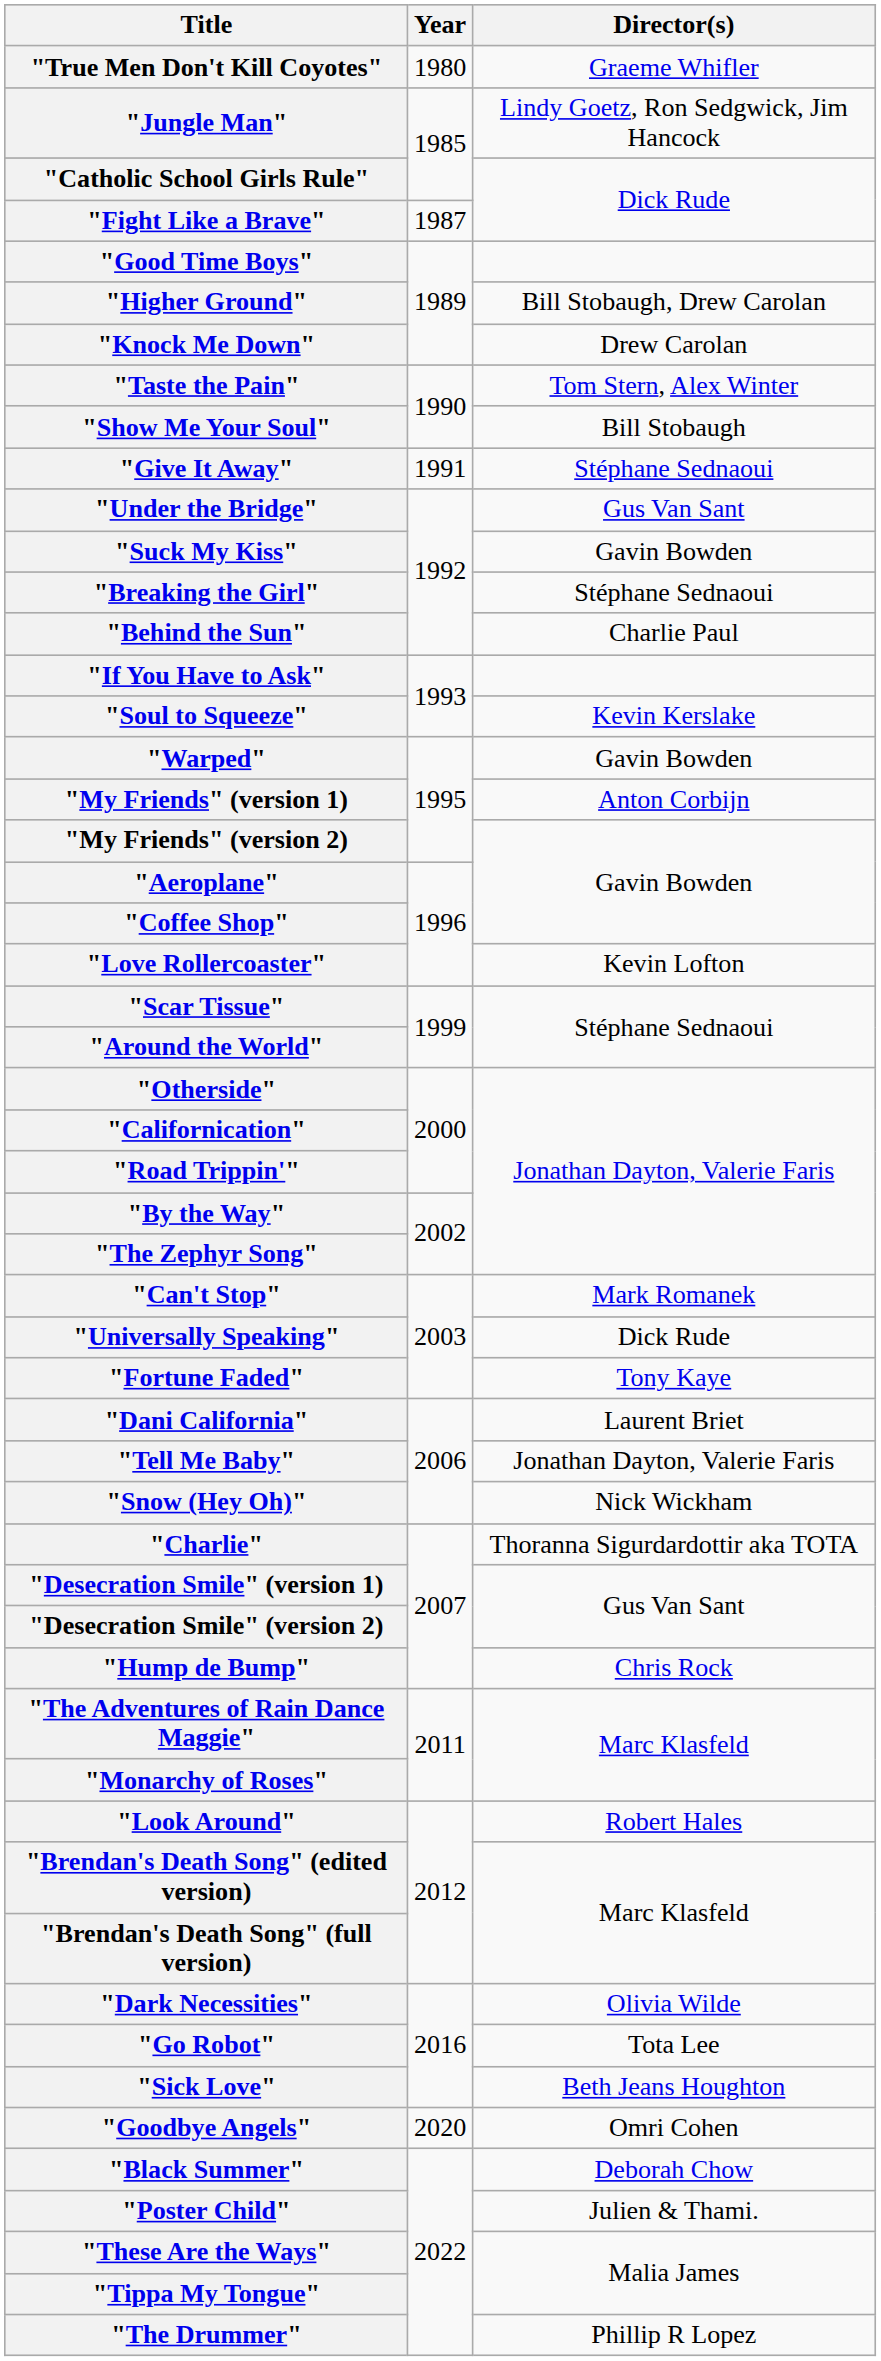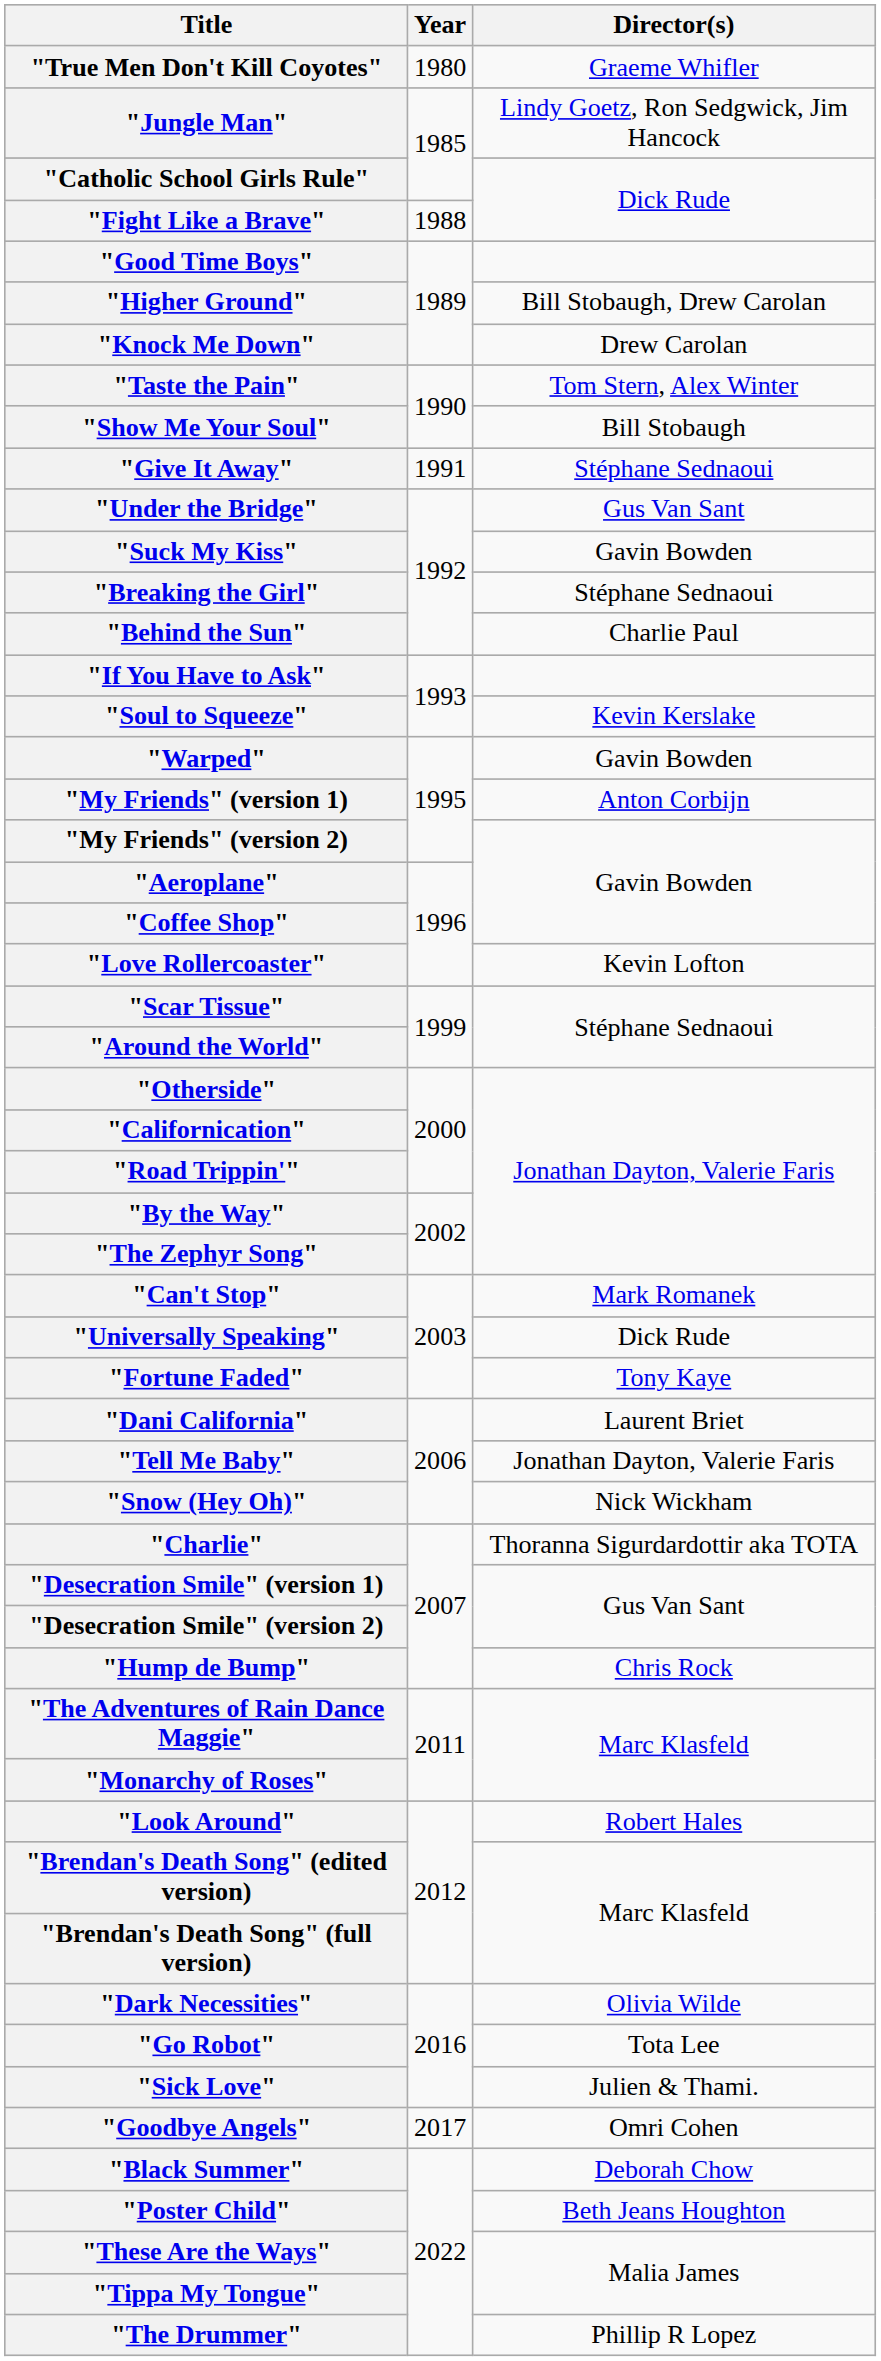 <table class="wikitable plainrowheaders" style="text-align:center;">
 <tr>
 <th scope="col" style="width:15em;">Title</th>
 <th scope="col" style="width:1em;">Year</th>
 <th scope="col" style="width:15em;">Director(s)</th>
 </tr>
 <tr>
 <th scope="row">"True Men Don't Kill Coyotes"</th>
 <td>1980</td>
 <td><a href='#'>Graeme Whifler</a></td>
 </tr>
 <tr>
 <th scope="row">"<a href='#'>Jungle Man</a>"</th>
 <td rowspan="2">1985</td>
 <td><a href='#'>Lindy Goetz</a>, Ron Sedgwick, Jim Hancock</td>
 </tr>
 <tr>
 <th scope="row">"Catholic School Girls Rule"</th>
 <td rowspan="2"><a href='#'>Dick Rude</a></td>
 </tr>
 <tr>
 <th scope="row">"<a href='#'>Fight Like a Brave</a>"</th>
-<td>1987</td>
+<td>1988</td>
 </tr>
 <tr>
 <th scope="row">"<a href='#'>Good Time Boys</a>"</th>
 <td rowspan="3">1989</td>
 <td></td>
 </tr>
 <tr>
 <th scope="row">"<a href='#'>Higher Ground</a>"</th>
 <td>Bill Stobaugh, Drew Carolan</td>
 </tr>
 <tr>
 <th scope="row">"<a href='#'>Knock Me Down</a>"</th>
 <td>Drew Carolan</td>
 </tr>
 <tr>
 <th scope="row">"<a href='#'>Taste the Pain</a>"</th>
 <td rowspan="2">1990</td>
 <td><a href='#'>Tom Stern</a>, <a href='#'>Alex Winter</a></td>
 </tr>
 <tr>
 <th scope="row">"<a href='#'>Show Me Your Soul</a>"</th>
 <td>Bill Stobaugh</td>
 </tr>
 <tr>
 <th scope="row">"<a href='#'>Give It Away</a>"</th>
 <td>1991</td>
 <td><a href='#'>Stéphane Sednaoui</a></td>
 </tr>
 <tr>
 <th scope="row">"<a href='#'>Under the Bridge</a>"</th>
 <td rowspan="4">1992</td>
 <td><a href='#'>Gus Van Sant</a></td>
 </tr>
 <tr>
 <th scope="row">"<a href='#'>Suck My Kiss</a>"</th>
 <td>Gavin Bowden</td>
 </tr>
 <tr>
 <th scope="row">"<a href='#'>Breaking the Girl</a>"</th>
 <td>Stéphane Sednaoui</td>
 </tr>
 <tr>
 <th scope="row">"<a href='#'>Behind the Sun</a>"</th>
 <td>Charlie Paul</td>
 </tr>
 <tr>
 <th scope="row">"<a href='#'>If You Have to Ask</a>"</th>
 <td rowspan="2">1993</td>
 <td></td>
 </tr>
 <tr>
 <th scope="row">"<a href='#'>Soul to Squeeze</a>"</th>
 <td><a href='#'>Kevin Kerslake</a></td>
 </tr>
 <tr>
 <th scope="row">"<a href='#'>Warped</a>"</th>
 <td rowspan="3">1995</td>
 <td>Gavin Bowden</td>
 </tr>
 <tr>
 <th scope="row">"<a href='#'>My Friends</a>" (version 1)</th>
 <td><a href='#'>Anton Corbijn</a></td>
 </tr>
 <tr>
 <th scope="row">"My Friends" (version 2)</th>
 <td rowspan="3">Gavin Bowden</td>
 </tr>
 <tr>
 <th scope="row">"<a href='#'>Aeroplane</a>"</th>
 <td rowspan="3">1996</td>
 </tr>
 <tr>
 <th scope="row">"<a href='#'>Coffee Shop</a>"</th>
 </tr>
 <tr>
 <th scope="row">"<a href='#'>Love Rollercoaster</a>"</th>
 <td>Kevin Lofton</td>
 </tr>
 <tr>
 <th scope="row">"<a href='#'>Scar Tissue</a>"</th>
 <td rowspan="2">1999</td>
 <td rowspan="2">Stéphane Sednaoui</td>
 </tr>
 <tr>
 <th scope="row">"<a href='#'>Around the World</a>"</th>
 </tr>
 <tr>
 <th scope="row">"<a href='#'>Otherside</a>"</th>
 <td rowspan="3">2000</td>
 <td rowspan="5"><a href='#'>Jonathan Dayton, Valerie Faris</a></td>
 </tr>
 <tr>
 <th scope="row">"<a href='#'>Californication</a>"</th>
 </tr>
 <tr>
 <th scope="row">"<a href='#'>Road Trippin'</a>"</th>
 </tr>
 <tr>
 <th scope="row">"<a href='#'>By the Way</a>"</th>
 <td rowspan="2">2002</td>
 </tr>
 <tr>
 <th scope="row">"<a href='#'>The Zephyr Song</a>"</th>
 </tr>
 <tr>
 <th scope="row">"<a href='#'>Can't Stop</a>"</th>
 <td rowspan="3">2003</td>
 <td><a href='#'>Mark Romanek</a></td>
 </tr>
 <tr>
 <th scope="row">"<a href='#'>Universally Speaking</a>"</th>
 <td>Dick Rude</td>
 </tr>
 <tr>
 <th scope="row">"<a href='#'>Fortune Faded</a>"</th>
 <td><a href='#'>Tony Kaye</a></td>
 </tr>
 <tr>
 <th scope="row">"<a href='#'>Dani California</a>"</th>
 <td rowspan="3">2006</td>
 <td>Laurent Briet</td>
 </tr>
 <tr>
 <th scope="row">"<a href='#'>Tell Me Baby</a>"</th>
 <td>Jonathan Dayton, Valerie Faris</td>
 </tr>
 <tr>
 <th scope="row">"<a href='#'>Snow (Hey Oh)</a>"</th>
 <td>Nick Wickham</td>
 </tr>
 <tr>
 <th scope="row">"<a href='#'>Charlie</a>"</th>
 <td rowspan="4">2007</td>
 <td>Thoranna Sigurdardottir aka TOTA</td>
 </tr>
 <tr>
 <th scope="row">"<a href='#'>Desecration Smile</a>" (version 1)</th>
 <td rowspan="2">Gus Van Sant</td>
 </tr>
 <tr>
 <th scope="row">"Desecration Smile" (version 2)</th>
 </tr>
 <tr>
 <th scope="row">"<a href='#'>Hump de Bump</a>"</th>
 <td><a href='#'>Chris Rock</a></td>
 </tr>
 <tr>
 <th scope="row">"<a href='#'>The Adventures of Rain Dance Maggie</a>"</th>
 <td rowspan="2">2011</td>
 <td rowspan="2"><a href='#'>Marc Klasfeld</a></td>
 </tr>
 <tr>
 <th scope="row">"<a href='#'>Monarchy of Roses</a>"</th>
 </tr>
 <tr>
 <th scope="row">"<a href='#'>Look Around</a>"</th>
 <td rowspan="3">2012</td>
 <td><a href='#'>Robert Hales</a></td>
 </tr>
 <tr>
 <th scope="row">"<a href='#'>Brendan's Death Song</a>" (edited version)</th>
 <td rowspan="2">Marc Klasfeld</td>
 </tr>
 <tr>
 <th scope="row">"Brendan's Death Song" (full version)</th>
 </tr>
 <tr>
 <th scope="row">"<a href='#'>Dark Necessities</a>"</th>
 <td rowspan="3">2016</td>
 <td><a href='#'>Olivia Wilde</a></td>
 </tr>
 <tr>
 <th scope="row">"<a href='#'>Go Robot</a>"</th>
 <td>Tota Lee</td>
 </tr>
 <tr>
 <th scope="row">"<a href='#'>Sick Love</a>"</th>
-<td><a href='#'>Beth Jeans Houghton</a></td>
+<td>Julien & Thami.</td>
 </tr>
 <tr>
 <th scope="row">"<a href='#'>Goodbye Angels</a>"</th>
-<td>2020</td>
+<td>2017</td>
 <td>Omri Cohen</td>
 </tr>
 <tr>
 <th scope="row">"<a href='#'>Black Summer</a>"</th>
 <td rowspan="5">2022</td>
 <td><a href='#'>Deborah Chow</a></td>
 </tr>
 <tr>
 <th scope="row">"<a href='#'>Poster Child</a>"</th>
-<td>Julien & Thami.</td>
+<td><a href='#'>Beth Jeans Houghton</a></td>
 </tr>
 <tr>
 <th scope="row">"<a href='#'>These Are the Ways</a>"</th>
 <td rowspan="2">Malia James</td>
 </tr>
 <tr>
 <th scope="row">"<a href='#'>Tippa My Tongue</a>"</th>
 </tr>
 <tr>
 <th scope="row">"<a href='#'>The Drummer</a>"</th>
 <td>Phillip R Lopez</td>
 </tr>
 </table>
